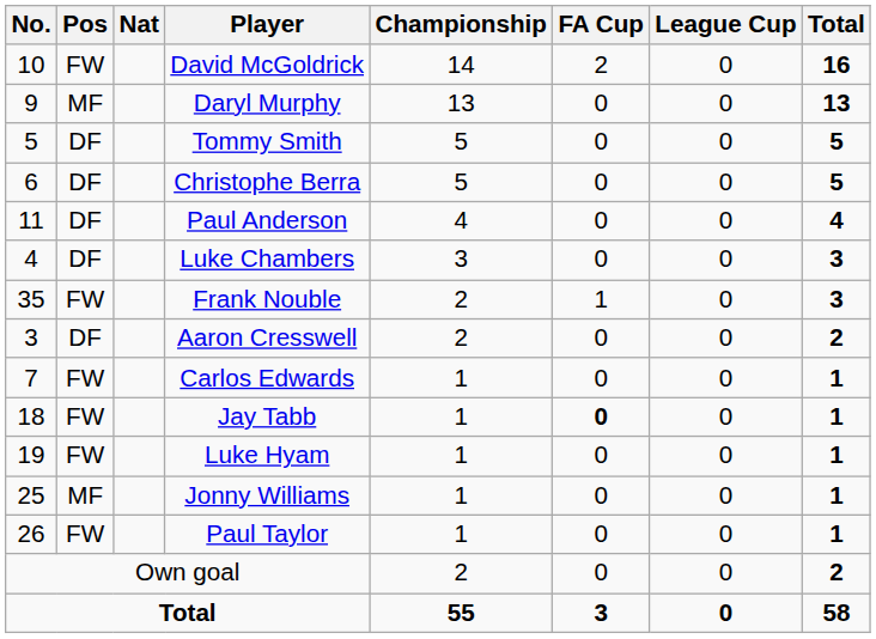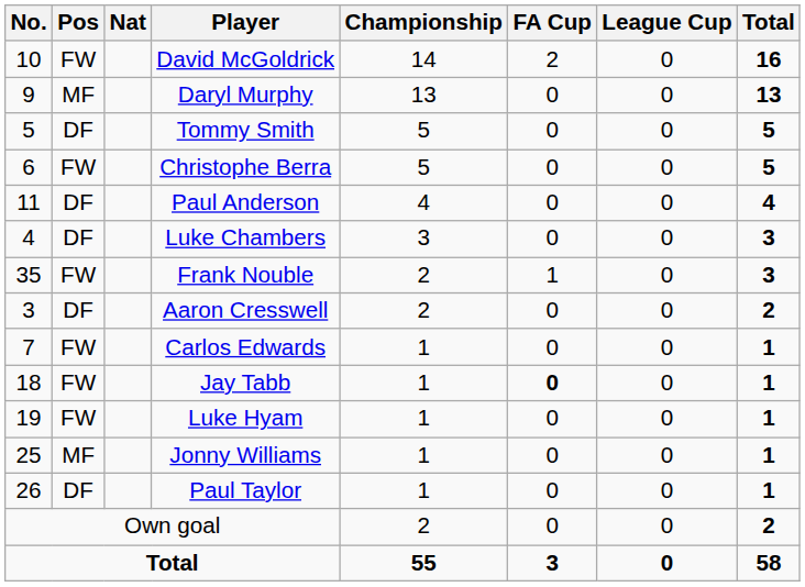 <table class="wikitable" style="text-align:center">
 <tr>
 <th width=0%>No.</th>
 <th width=0%>Pos</th>
 <th width=0%>Nat</th>
 <th width=0%>Player</th>
 <th width=0%>Championship</th>
 <th width=0%>FA Cup</th>
 <th width=0%>League Cup</th>
 <th width=0%>Total</th>
 </tr>
 <tr>
 <td>10</td>
 <td>FW</td>
 <td align="left"></td>
 <td><a href='#'>David McGoldrick</a></td>
 <td>14</td>
 <td>2</td>
 <td>0</td>
 <td><strong>16</strong></td>
 </tr>
 <tr>
 <td>9</td>
 <td>MF</td>
 <td align="left"></td>
 <td><a href='#'>Daryl Murphy</a></td>
 <td>13</td>
 <td>0</td>
 <td>0</td>
 <td><strong>13</strong></td>
 </tr>
 <tr>
 <td>5</td>
 <td>DF</td>
 <td align="left"></td>
 <td><a href='#'>Tommy Smith</a></td>
 <td>5</td>
 <td>0</td>
 <td>0</td>
 <td><strong>5</strong></td>
 </tr>
 <tr>
 <td>6</td>
-<td>DF</td>
+<td>FW</td>
 <td align="left"></td>
 <td><a href='#'>Christophe Berra</a></td>
 <td>5</td>
 <td>0</td>
 <td>0</td>
 <td><strong>5</strong></td>
 </tr>
 <tr>
 <td>11</td>
 <td>DF</td>
 <td align="left"></td>
 <td><a href='#'>Paul Anderson</a></td>
 <td>4</td>
 <td>0</td>
 <td>0</td>
 <td><strong>4</strong></td>
 </tr>
 <tr>
 <td>4</td>
 <td>DF</td>
 <td align="left"></td>
 <td><a href='#'>Luke Chambers</a></td>
 <td>3</td>
 <td>0</td>
 <td>0</td>
 <td><strong>3</strong></td>
 </tr>
 <tr>
 <td>35</td>
 <td>FW</td>
 <td align="left"></td>
 <td><a href='#'>Frank Nouble</a></td>
 <td>2</td>
 <td>1</td>
 <td>0</td>
 <td><strong>3</strong></td>
 </tr>
 <tr>
 <td>3</td>
 <td>DF</td>
 <td align="left"></td>
 <td><a href='#'>Aaron Cresswell</a></td>
 <td>2</td>
 <td>0</td>
 <td>0</td>
 <td><strong>2</strong></td>
 </tr>
 <tr>
 <td>7</td>
 <td>FW</td>
 <td align="left"></td>
 <td><a href='#'>Carlos Edwards</a></td>
 <td>1</td>
 <td>0</td>
 <td>0</td>
 <td><strong>1</strong></td>
 </tr>
 <tr>
 <td>18</td>
 <td>FW</td>
 <td align="left"></td>
 <td><a href='#'>Jay Tabb</a></td>
 <td>1</td>
 <td><strong>0</strong></td>
 <td>0</td>
 <td><strong>1</strong></td>
 </tr>
 <tr>
 <td>19</td>
 <td>FW</td>
 <td align="left"></td>
 <td><a href='#'>Luke Hyam</a></td>
 <td>1</td>
 <td>0</td>
 <td>0</td>
 <td><strong>1</strong></td>
 </tr>
 <tr>
 <td>25</td>
 <td>MF</td>
 <td align="left"></td>
 <td><a href='#'>Jonny Williams</a></td>
 <td>1</td>
 <td>0</td>
 <td>0</td>
 <td><strong>1</strong></td>
 </tr>
 <tr>
 <td>26</td>
-<td>FW</td>
+<td>DF</td>
 <td align="left"></td>
 <td><a href='#'>Paul Taylor</a></td>
 <td>1</td>
 <td>0</td>
 <td>0</td>
 <td><strong>1</strong></td>
 </tr>
 <tr>
 <td colspan=4>Own goal</td>
 <td>2</td>
 <td>0</td>
 <td>0</td>
 <td><strong>2</strong></td>
 </tr>
 <tr>
 <td colspan=4><strong>Total</strong></td>
 <td><strong>55</strong></td>
 <td><strong>3</strong></td>
 <td><strong>0</strong></td>
 <td><strong>58</strong></td>
 </tr>
 </table>
